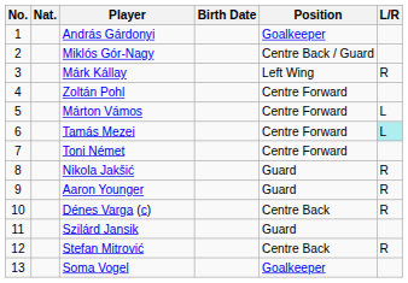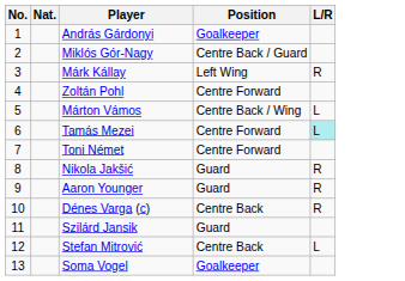 <table class=wikitable style="font-size: 95%; border: 1px solid #CFB53B; border-collapse: collapse;">
 <tr>
 <th>No.</th>
 <th>Nat.</th>
 <th width=160>Player</th>
-<th>Birth Date</th>
 <th>Position</th>
 <th>L/R</th>
 </tr>
 <tr>
 <td align=center>1</td>
 <td align=center></td>
 <td><a href='#'>András Gárdonyi</a></td>
-<td style="text-align:right;"></td>
 <td><a href='#'>Goalkeeper</a></td>
 <td></td>
 </tr>
 <tr>
 <td align=center>2</td>
 <td align=center></td>
 <td><a href='#'>Miklós Gór-Nagy</a></td>
-<td style="text-align:right;"></td>
 <td>Centre Back / Guard</td>
 <td></td>
 </tr>
 <tr>
 <td align=center>3</td>
 <td align=center></td>
 <td><a href='#'>Márk Kállay</a></td>
-<td style="text-align:right;"></td>
 <td>Left Wing</td>
 <td>R</td>
 </tr>
 <tr>
 <td align=center>4</td>
 <td align=center></td>
 <td><a href='#'>Zoltán Pohl</a></td>
-<td style="text-align:right;"></td>
 <td>Centre Forward</td>
 <td></td>
 </tr>
 <tr>
 <td align=center>5</td>
 <td align=center></td>
 <td><a href='#'>Márton Vámos</a></td>
-<td style="text-align:right;"></td>
-<td>Centre Forward</td>
+<td>Centre Back / Wing</td>
 <td>L</td>
 </tr>
 <tr>
 <td align=center>6</td>
 <td align=center></td>
 <td><a href='#'>Tamás Mezei</a></td>
-<td style="text-align:right;"></td>
 <td>Centre Forward</td>
 <td style="background: paleturquoise;">L</td>
 </tr>
 <tr>
 <td align=center>7</td>
 <td align=center></td>
 <td><a href='#'>Toni Német</a></td>
-<td style="text-align:right;"></td>
 <td>Centre Forward</td>
 <td></td>
 </tr>
 <tr>
 <td align=center>8</td>
 <td align=center></td>
 <td><a href='#'>Nikola Jakšić</a></td>
-<td style="text-align:right;"></td>
 <td>Guard</td>
 <td>R</td>
 </tr>
 <tr>
 <td align=center>9</td>
 <td align=center></td>
 <td><a href='#'>Aaron Younger</a></td>
-<td style="text-align:right;"></td>
 <td>Guard</td>
 <td>R</td>
 </tr>
 <tr>
 <td align=center>10</td>
 <td align=center></td>
 <td><a href='#'>Dénes Varga</a> (<a href='#'>c</a>)</td>
-<td style="text-align:right;"></td>
 <td>Centre Back</td>
 <td>R</td>
 </tr>
 <tr>
 <td align=center>11</td>
 <td align=center></td>
 <td><a href='#'>Szilárd Jansik</a></td>
-<td style="text-align:right;"></td>
 <td>Guard</td>
 <td></td>
 </tr>
 <tr>
 <td align=center>12</td>
 <td align=center></td>
 <td><a href='#'>Stefan Mitrović</a></td>
-<td style="text-align:right;"></td>
 <td>Centre Back</td>
-<td>R</td>
+<td>L</td>
 </tr>
 <tr>
 <td align=center>13</td>
 <td align=center></td>
 <td><a href='#'>Soma Vogel</a></td>
-<td style="text-align:right;"></td>
 <td><a href='#'>Goalkeeper</a></td>
 <td></td>
 </tr>
 </table>
